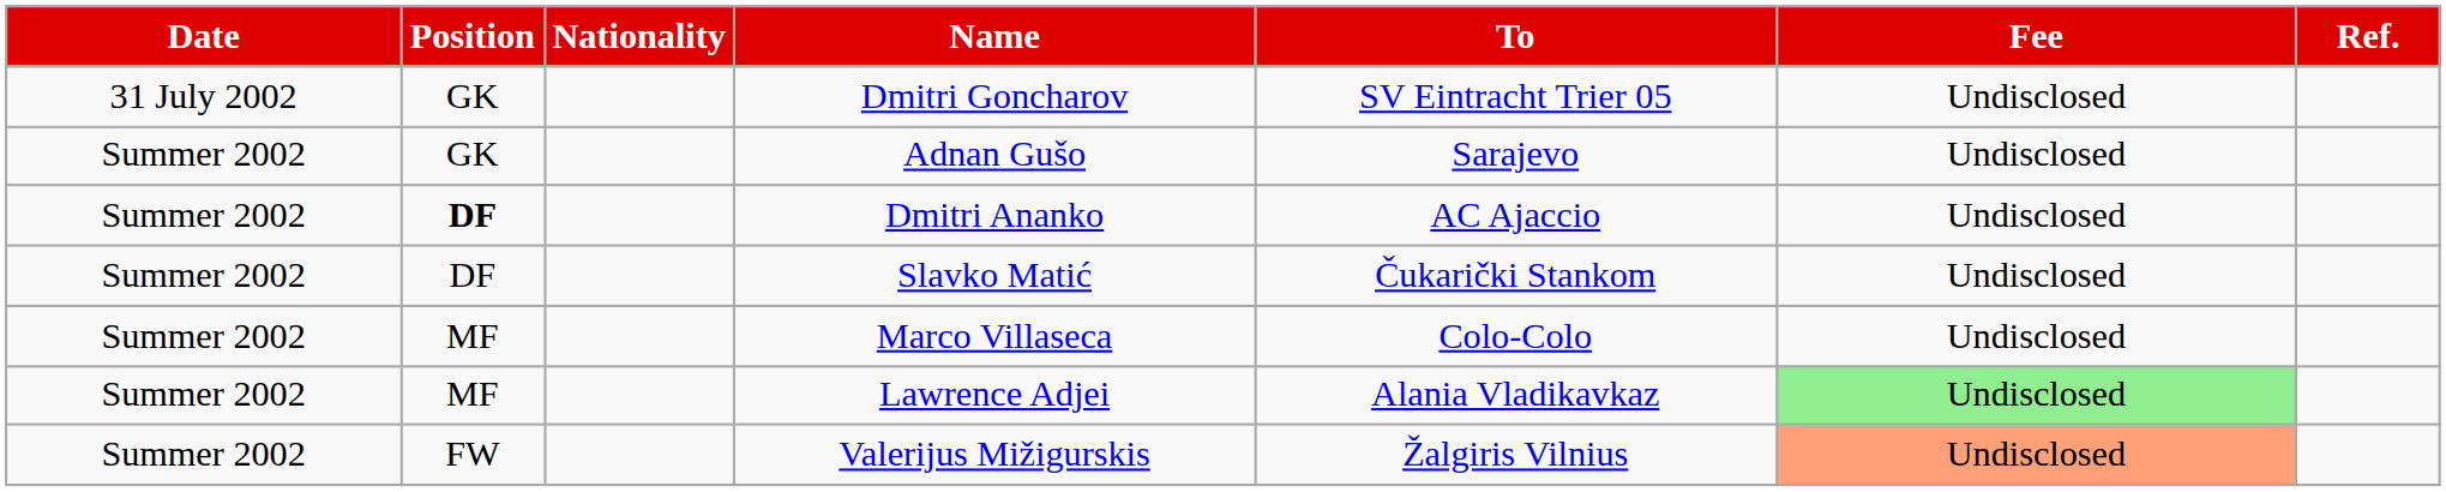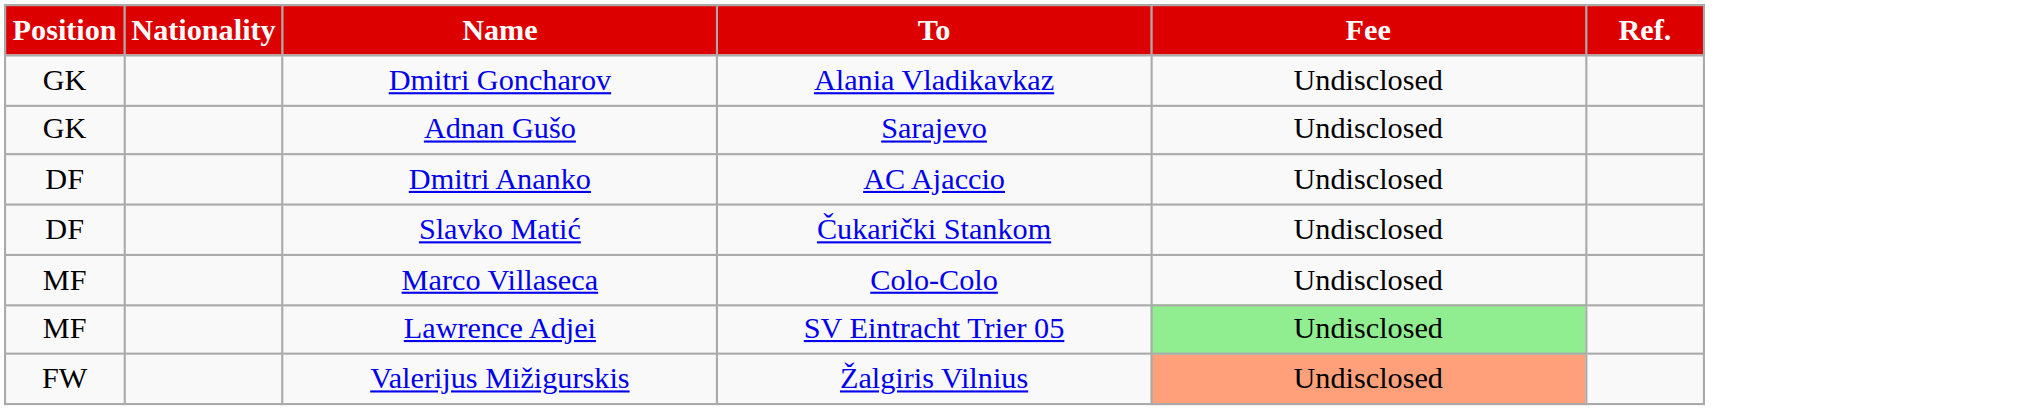 <table class="wikitable"  style="text-align:center; font-size:90%; ">
 <tr>
-<th style="background:#DD0000; color:white; width:150px;">Date</th>
 <th style="background:#DD0000; color:white; width:50px;">Position</th>
 <th style="background:#DD0000; color:white; width:50px;">Nationality</th>
 <th style="background:#DD0000; color:white; width:200px;">Name</th>
 <th style="background:#DD0000; color:white; width:200px;">To</th>
 <th style="background:#DD0000; color:white; width:200px;">Fee</th>
 <th style="background:#DD0000; color:white; width:50px;">Ref.</th>
 </tr>
 <tr>
-<td>31 July 2002</td>
 <td>GK</td>
 <td></td>
 <td><a href='#'>Dmitri Goncharov</a></td>
-<td><a href='#'>SV Eintracht Trier 05</a></td>
+<td><a href='#'>Alania Vladikavkaz</a></td>
 <td>Undisclosed</td>
 <td></td>
 </tr>
 <tr>
-<td>Summer 2002</td>
 <td>GK</td>
 <td></td>
 <td><a href='#'>Adnan Gušo</a></td>
 <td><a href='#'>Sarajevo</a></td>
 <td>Undisclosed</td>
 <td></td>
 </tr>
 <tr>
-<td>Summer 2002</td>
-<td><strong>DF</strong></td>
+<td>DF</td>
 <td></td>
 <td><a href='#'>Dmitri Ananko</a></td>
 <td><a href='#'>AC Ajaccio</a></td>
 <td>Undisclosed</td>
 <td></td>
 </tr>
 <tr>
-<td>Summer 2002</td>
 <td>DF</td>
 <td></td>
 <td><a href='#'>Slavko Matić</a></td>
 <td><a href='#'>Čukarički Stankom</a></td>
 <td>Undisclosed</td>
 <td></td>
 </tr>
 <tr>
-<td>Summer 2002</td>
 <td>MF</td>
 <td></td>
 <td><a href='#'>Marco Villaseca</a></td>
 <td><a href='#'>Colo-Colo</a></td>
 <td>Undisclosed</td>
 <td></td>
 </tr>
 <tr>
-<td>Summer 2002</td>
 <td>MF</td>
 <td></td>
 <td><a href='#'>Lawrence Adjei</a></td>
-<td><a href='#'>Alania Vladikavkaz</a></td>
+<td><a href='#'>SV Eintracht Trier 05</a></td>
 <td style="background: lightgreen;">Undisclosed</td>
 <td></td>
 </tr>
 <tr>
-<td>Summer 2002</td>
 <td>FW</td>
 <td></td>
 <td><a href='#'>Valerijus Mižigurskis</a></td>
 <td><a href='#'>Žalgiris Vilnius</a></td>
 <td style="background: lightsalmon;">Undisclosed</td>
 <td></td>
 </tr>
 </table>
